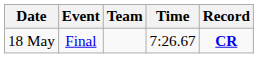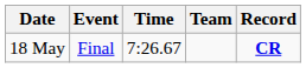 <table class="wikitable" style=text-align:center>
 <tr>
 <th>Date</th>
 <th>Event</th>
+<th>Time</th>
 <th>Team</th>
-<th>Time</th>
 <th>Record</th>
 </tr>
 <tr>
 <td>18 May</td>
 <td><a href='#'>Final</a></td>
+<td>7:26.67</td>
 <td></td>
-<td>7:26.67</td>
 <td><strong><a href='#'>CR</a></strong></td>
 </tr>
 </table>
